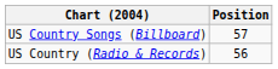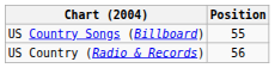 <table class="wikitable sortable">
 <tr>
 <th scope="col">Chart (2004)</th>
 <th scope="col">Position</th>
 </tr>
 <tr>
 <td>US <a href='#'>Country Songs</a> (<em><a href='#'>Billboard</a></em>)</td>
-<td align="center">57</td>
+<td align="center">55</td>
 </tr>
 <tr>
 <td>US Country (<em><a href='#'>Radio & Records</a></em>)</td>
 <td align="center">56</td>
 </tr>
 </table>
